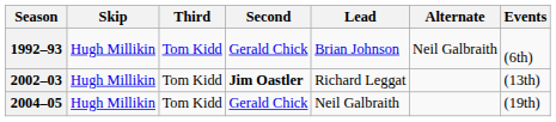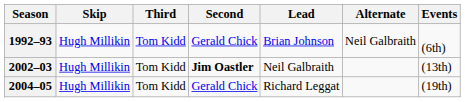 <table class="wikitable">
 <tr>
 <th scope="col" width=60>Season</th>
 <th scope="col">Skip</th>
 <th scope="col">Third</th>
 <th scope="col">Second</th>
 <th scope="col">Lead</th>
 <th scope="col">Alternate</th>
 <th scope="col">Events</th>
 </tr>
 <tr>
 <th scope="row">1992–93</th>
 <td><a href='#'>Hugh Millikin</a></td>
 <td><a href='#'>Tom Kidd</a></td>
 <td><a href='#'>Gerald Chick</a></td>
 <td><a href='#'>Brian Johnson</a></td>
 <td>Neil Galbraith</td>
 <td> <br> (6th)</td>
 </tr>
 <tr>
 <th scope="row">2002–03</th>
 <td><a href='#'>Hugh Millikin</a></td>
 <td>Tom Kidd</td>
 <td><strong>Jim Oastler</strong></td>
-<td>Richard Leggat</td>
+<td>Neil Galbraith</td>
 <td></td>
 <td> (13th)</td>
 </tr>
 <tr>
 <th scope="row">2004–05</th>
 <td><a href='#'>Hugh Millikin</a></td>
 <td>Tom Kidd</td>
 <td><a href='#'>Gerald Chick</a></td>
-<td>Neil Galbraith</td>
+<td>Richard Leggat</td>
 <td></td>
 <td> (19th)</td>
 </tr>
 </table>
